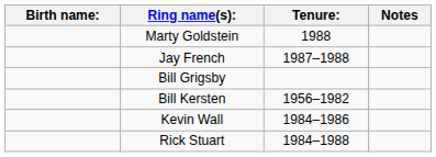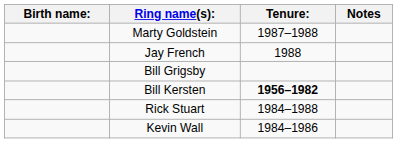 <table class="sortable wikitable" style="font-size:85%; text-align:center; width:70%;">
 <tr>
 <th>Birth name:</th>
 <th><a href='#'>Ring name</a>(s):</th>
 <th>Tenure:</th>
 <th>Notes</th>
 </tr>
 <tr>
 <td></td>
 <td>Marty Goldstein</td>
-<td sort>1988</td>
+<td sort>1987–1988</td>
 <td></td>
 </tr>
 <tr>
 <td></td>
 <td>Jay French</td>
-<td sort>1987–1988</td>
+<td sort>1988</td>
 <td></td>
 </tr>
 <tr>
 <td></td>
 <td>Bill Grigsby</td>
 <td sort></td>
 <td></td>
 </tr>
 <tr>
 <td></td>
 <td>Bill Kersten</td>
-<td sort>1956–1982</td>
+<td sort><strong>1956–1982</strong></td>
+<td></td>
+</tr>
+<tr>
+<td></td>
+<td>Rick Stuart</td>
+<td sort>1984–1988</td>
 <td></td>
 </tr>
 <tr>
 <td></td>
 <td>Kevin Wall</td>
 <td sort>1984–1986</td>
 <td></td>
 </tr>
-<tr>
-<td></td>
-<td>Rick Stuart</td>
-<td sort>1984–1988</td>
-<td></td>
-</tr>
 </table>
